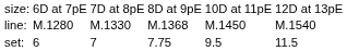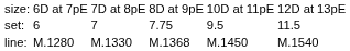 <table style="margin-left:40px;">
 <tr>
 <td>size:</td>
 <td>6D at 7pE</td>
 <td>7D at 8pE</td>
 <td>8D at 9pE</td>
 <td>10D at 11pE</td>
 <td>12D at 13pE</td>
 </tr>
 <tr>
+<td>set:</td>
+<td>6</td>
+<td>7</td>
+<td>7.75</td>
+<td>9.5</td>
+<td>11.5</td>
+</tr>
+<tr>
 <td>line:</td>
 <td>M.1280</td>
 <td>M.1330</td>
 <td>M.1368</td>
 <td>M.1450</td>
 <td>M.1540</td>
 </tr>
-<tr>
-<td>set:</td>
-<td>6</td>
-<td>7</td>
-<td>7.75</td>
-<td>9.5</td>
-<td>11.5</td>
-</tr>
 </table>
